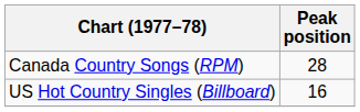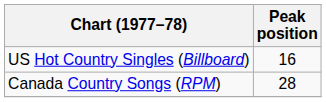 <table class="wikitable sortable">
 <tr>
 <th align="left">Chart (1977–78)</th>
 <th align="center">Peak<br>position</th>
 </tr>
 <tr>
+<td align="left">US <a href='#'>Hot Country Singles</a> (<em><a href='#'>Billboard</a></em>)</td>
+<td align="center">16</td>
+</tr>
+<tr>
 <td align="left">Canada <a href='#'>Country Songs</a> (<em><a href='#'>RPM</a></em>)</td>
 <td align="center">28</td>
 </tr>
 <tr>
-<td align="left">US <a href='#'>Hot Country Singles</a> (<em><a href='#'>Billboard</a></em>)</td>
-<td align="center">16</td>
-</tr>
-<tr>
 </tr>
 </table>
